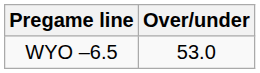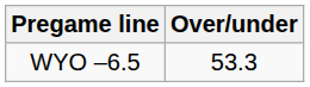 <table class="wikitable">
 <tr align="center">
 <th style=>Pregame line</th>
 <th style=>Over/under</th>
 </tr>
 <tr align="center">
 <td>WYO –6.5</td>
-<td>53.0</td>
+<td>53.3</td>
 </tr>
 </table>
